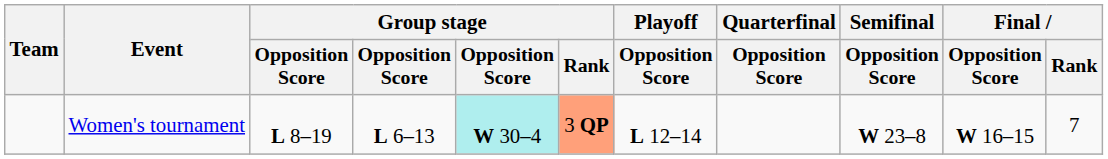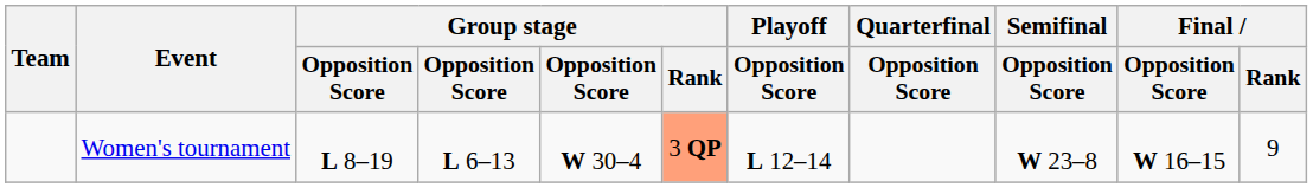 <table class="wikitable" style="text-align:center; font-size:90%;">
 <tr>
 <th rowspan=2>Team</th>
 <th rowspan=2>Event</th>
 <th colspan=4>Group stage</th>
 <th>Playoff</th>
 <th>Quarterfinal</th>
 <th>Semifinal</th>
 <th colspan=2>Final / </th>
 </tr>
 <tr style=font-size:95%>
 <th>Opposition<br>Score</th>
 <th>Opposition<br>Score</th>
 <th>Opposition<br>Score</th>
 <th>Rank</th>
 <th>Opposition<br>Score</th>
 <th>Opposition<br>Score</th>
 <th>Opposition<br>Score</th>
 <th>Opposition<br>Score</th>
 <th>Rank</th>
 </tr>
 <tr>
 <td align=left></td>
 <td align=left><a href='#'>Women's tournament</a></td>
 <td><br><strong>L</strong> 8–19</td>
 <td><br><strong>L</strong> 6–13</td>
-<td style="background: paleturquoise;"><br><strong>W</strong> 30–4</td>
+<td><br><strong>W</strong> 30–4</td>
 <td style="background: lightsalmon;">3 <strong>QP</strong></td>
 <td><br><strong>L</strong> 12–14</td>
 <td></td>
 <td><br><strong>W</strong> 23–8</td>
 <td><br><strong>W</strong> 16–15</td>
-<td>7</td>
+<td>9</td>
 </tr>
 </table>
